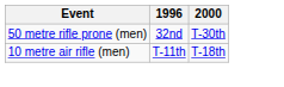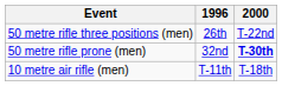 <table class="wikitable" style="text-align: center">
 <tr>
 <th>Event</th>
 <th>1996</th>
 <th>2000</th>
 </tr>
 <tr>
+<td align=left><a href='#'>50 metre rifle three positions</a> (men)</td>
+<td><a href='#'>26th</a></td>
+<td><a href='#'>T-22nd</a></td>
+</tr>
+<tr>
 <td align=left><a href='#'>50 metre rifle prone</a> (men)</td>
 <td><a href='#'>32nd</a></td>
-<td><a href='#'>T-30th</a></td>
+<td><strong><a href='#'>T-30th</a></strong></td>
 </tr>
 <tr>
 <td align=left><a href='#'>10 metre air rifle</a> (men)</td>
 <td><a href='#'>T-11th</a></td>
 <td><a href='#'>T-18th</a></td>
 </tr>
 </table>
